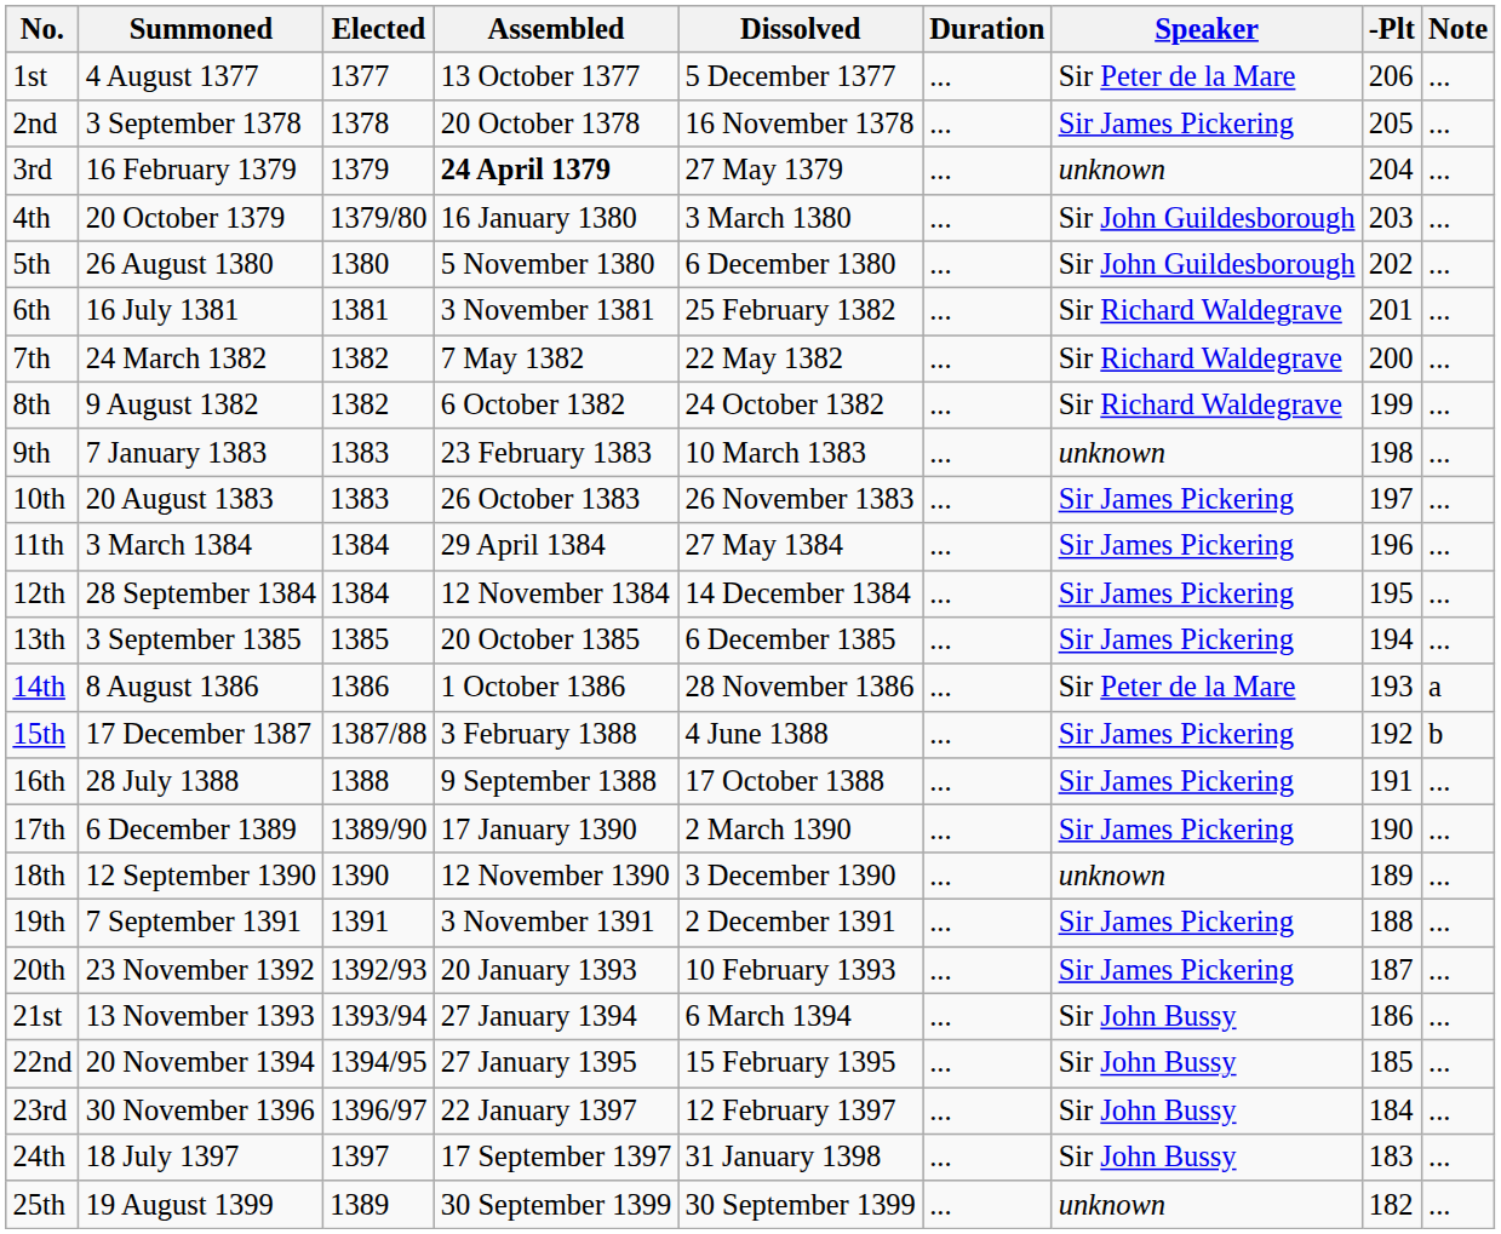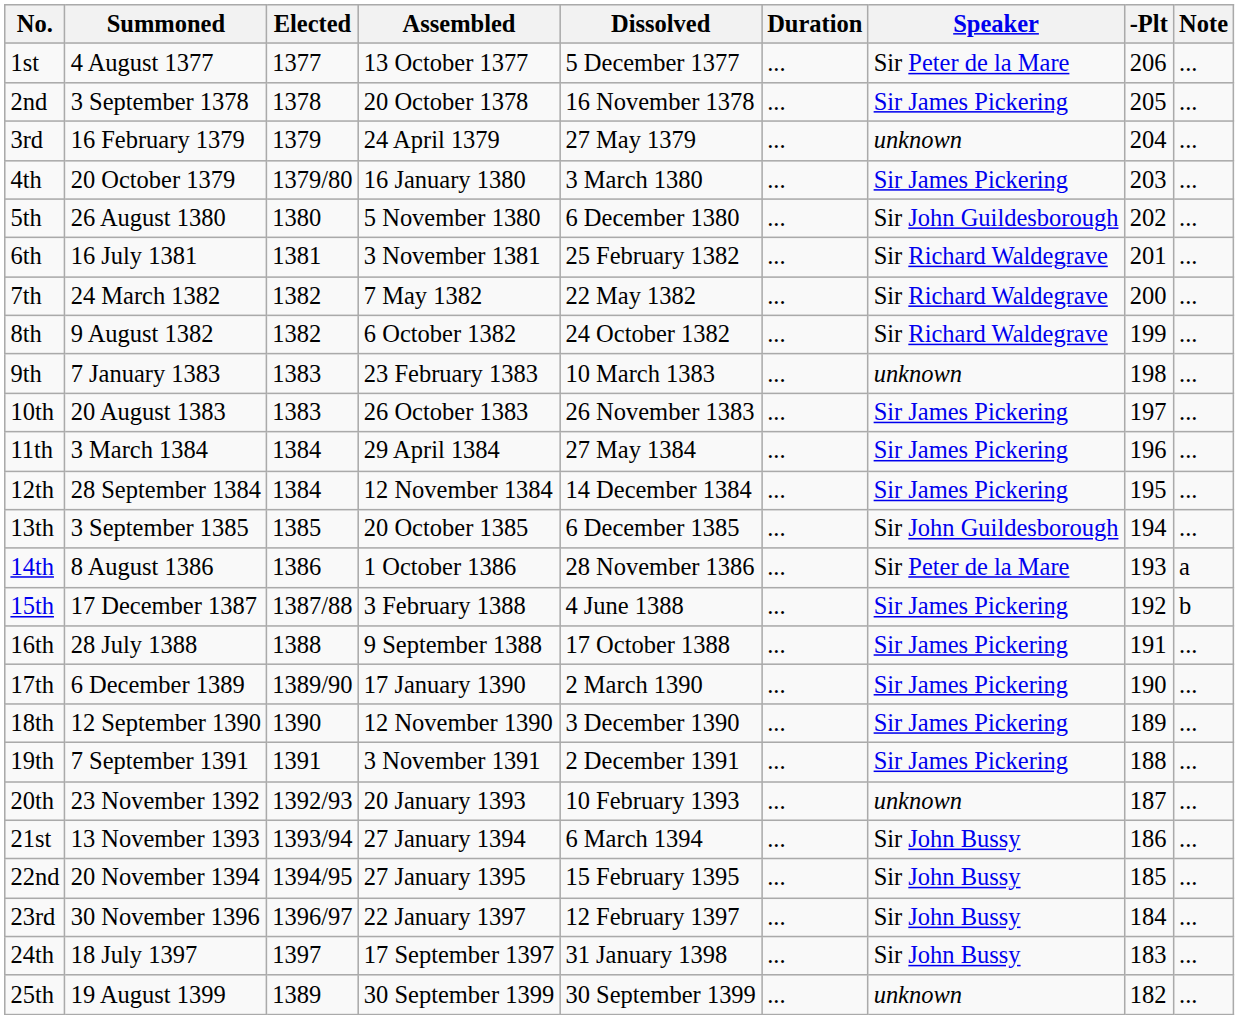 <table class="wikitable">
 <tr>
 <th>No.</th>
 <th>Summoned</th>
 <th>Elected</th>
 <th>Assembled</th>
 <th>Dissolved</th>
 <th>Duration</th>
 <th><a href='#'>Speaker</a></th>
 <th>-Plt</th>
 <th>Note</th>
 </tr>
 <tr>
 <td>1st</td>
 <td>4 August 1377</td>
 <td>1377</td>
 <td>13 October 1377</td>
 <td>5 December 1377</td>
 <td>...</td>
 <td>Sir <a href='#'>Peter de la Mare</a></td>
 <td>206</td>
 <td>...</td>
 </tr>
 <tr>
 <td>2nd</td>
 <td>3 September 1378</td>
 <td>1378</td>
 <td>20 October 1378</td>
 <td>16 November 1378</td>
 <td>...</td>
 <td><a href='#'>Sir James Pickering</a></td>
 <td>205</td>
 <td>...</td>
 </tr>
 <tr>
 <td>3rd</td>
 <td>16 February 1379</td>
 <td>1379</td>
-<td><strong>24 April 1379</strong></td>
+<td>24 April 1379</td>
 <td>27 May 1379</td>
 <td>...</td>
 <td><em>unknown</em></td>
 <td>204</td>
 <td>...</td>
 </tr>
 <tr>
 <td>4th</td>
 <td>20 October 1379</td>
 <td>1379/80</td>
 <td>16 January 1380</td>
 <td>3 March 1380</td>
 <td>...</td>
-<td>Sir <a href='#'>John Guildesborough</a></td>
+<td><a href='#'>Sir James Pickering</a></td>
 <td>203</td>
 <td>...</td>
 </tr>
 <tr>
 <td>5th</td>
 <td>26 August 1380</td>
 <td>1380</td>
 <td>5 November 1380</td>
 <td>6 December 1380</td>
 <td>...</td>
 <td>Sir <a href='#'>John Guildesborough</a></td>
 <td>202</td>
 <td>...</td>
 </tr>
 <tr>
 <td>6th</td>
 <td>16 July 1381</td>
 <td>1381</td>
 <td>3 November 1381</td>
 <td>25 February 1382</td>
 <td>...</td>
 <td>Sir <a href='#'>Richard Waldegrave</a></td>
 <td>201</td>
 <td>...</td>
 </tr>
 <tr>
 <td>7th</td>
 <td>24 March 1382</td>
 <td>1382</td>
 <td>7 May 1382</td>
 <td>22 May 1382</td>
 <td>...</td>
 <td>Sir <a href='#'>Richard Waldegrave</a></td>
 <td>200</td>
 <td>...</td>
 </tr>
 <tr>
 <td>8th</td>
 <td>9 August 1382</td>
 <td>1382</td>
 <td>6 October 1382</td>
 <td>24 October 1382</td>
 <td>...</td>
 <td>Sir <a href='#'>Richard Waldegrave</a></td>
 <td>199</td>
 <td>...</td>
 </tr>
 <tr>
 <td>9th</td>
 <td>7 January 1383</td>
 <td>1383</td>
 <td>23 February 1383</td>
 <td>10 March 1383</td>
 <td>...</td>
 <td><em>unknown</em></td>
 <td>198</td>
 <td>...</td>
 </tr>
 <tr>
 <td>10th</td>
 <td>20 August 1383</td>
 <td>1383</td>
 <td>26 October 1383</td>
 <td>26 November 1383</td>
 <td>...</td>
 <td><a href='#'>Sir James Pickering</a></td>
 <td>197</td>
 <td>...</td>
 </tr>
 <tr>
 <td>11th</td>
 <td>3 March 1384</td>
 <td>1384</td>
 <td>29 April 1384</td>
 <td>27 May 1384</td>
 <td>...</td>
 <td><a href='#'>Sir James Pickering</a></td>
 <td>196</td>
 <td>...</td>
 </tr>
 <tr>
 <td>12th</td>
 <td>28 September 1384</td>
 <td>1384</td>
 <td>12 November 1384</td>
 <td>14 December 1384</td>
 <td>...</td>
 <td><a href='#'>Sir James Pickering</a></td>
 <td>195</td>
 <td>...</td>
 </tr>
 <tr>
 <td>13th</td>
 <td>3 September 1385</td>
 <td>1385</td>
 <td>20 October 1385</td>
 <td>6 December 1385</td>
 <td>...</td>
-<td><a href='#'>Sir James Pickering</a></td>
+<td>Sir <a href='#'>John Guildesborough</a></td>
 <td>194</td>
 <td>...</td>
 </tr>
 <tr>
 <td><a href='#'>14th</a></td>
 <td>8 August 1386</td>
 <td>1386</td>
 <td>1 October 1386</td>
 <td>28 November 1386</td>
 <td>...</td>
 <td>Sir <a href='#'>Peter de la Mare</a></td>
 <td>193</td>
 <td>a</td>
 </tr>
 <tr>
 <td><a href='#'>15th</a></td>
 <td>17 December 1387</td>
 <td>1387/88</td>
 <td>3 February 1388</td>
 <td>4 June 1388</td>
 <td>...</td>
 <td><a href='#'>Sir James Pickering</a></td>
 <td>192</td>
 <td>b</td>
 </tr>
 <tr>
 <td>16th</td>
 <td>28 July 1388</td>
 <td>1388</td>
 <td>9 September 1388</td>
 <td>17 October 1388</td>
 <td>...</td>
 <td><a href='#'>Sir James Pickering</a></td>
 <td>191</td>
 <td>...</td>
 </tr>
 <tr>
 <td>17th</td>
 <td>6 December 1389</td>
 <td>1389/90</td>
 <td>17 January 1390</td>
 <td>2 March 1390</td>
 <td>...</td>
 <td><a href='#'>Sir James Pickering</a></td>
 <td>190</td>
 <td>...</td>
 </tr>
 <tr>
 <td>18th</td>
 <td>12 September 1390</td>
 <td>1390</td>
 <td>12 November 1390</td>
 <td>3 December 1390</td>
 <td>...</td>
-<td><em>unknown</em></td>
+<td><a href='#'>Sir James Pickering</a></td>
 <td>189</td>
 <td>...</td>
 </tr>
 <tr>
 <td>19th</td>
 <td>7 September 1391</td>
 <td>1391</td>
 <td>3 November 1391</td>
 <td>2 December 1391</td>
 <td>...</td>
 <td><a href='#'>Sir James Pickering</a></td>
 <td>188</td>
 <td>...</td>
 </tr>
 <tr>
 <td>20th</td>
 <td>23 November 1392</td>
 <td>1392/93</td>
 <td>20 January 1393</td>
 <td>10 February 1393</td>
 <td>...</td>
-<td><a href='#'>Sir James Pickering</a></td>
+<td><em>unknown</em></td>
 <td>187</td>
 <td>...</td>
 </tr>
 <tr>
 <td>21st</td>
 <td>13 November 1393</td>
 <td>1393/94</td>
 <td>27 January 1394</td>
 <td>6 March 1394</td>
 <td>...</td>
 <td>Sir <a href='#'>John Bussy</a></td>
 <td>186</td>
 <td>...</td>
 </tr>
 <tr>
 <td>22nd</td>
 <td>20 November 1394</td>
 <td>1394/95</td>
 <td>27 January 1395</td>
 <td>15 February 1395</td>
 <td>...</td>
 <td>Sir <a href='#'>John Bussy</a></td>
 <td>185</td>
 <td>...</td>
 </tr>
 <tr>
 <td>23rd</td>
 <td>30 November 1396</td>
 <td>1396/97</td>
 <td>22 January 1397</td>
 <td>12 February 1397</td>
 <td>...</td>
 <td>Sir <a href='#'>John Bussy</a></td>
 <td>184</td>
 <td>...</td>
 </tr>
 <tr>
 <td>24th</td>
 <td>18 July 1397</td>
 <td>1397</td>
 <td>17 September 1397</td>
 <td>31 January 1398</td>
 <td>...</td>
 <td>Sir <a href='#'>John Bussy</a></td>
 <td>183</td>
 <td>...</td>
 </tr>
 <tr>
 <td>25th</td>
 <td>19 August 1399</td>
 <td>1389</td>
 <td>30 September 1399</td>
 <td>30 September 1399</td>
 <td>...</td>
 <td><em>unknown</em></td>
 <td>182</td>
 <td>...</td>
 </tr>
 </table>
